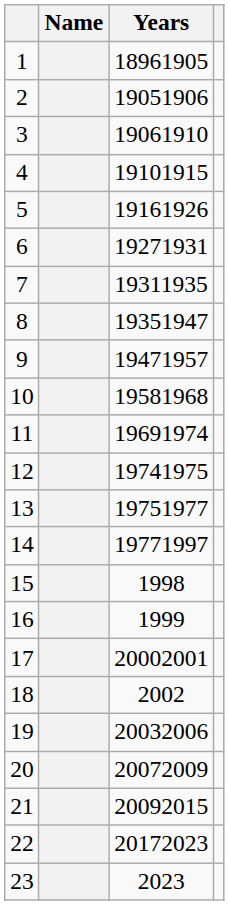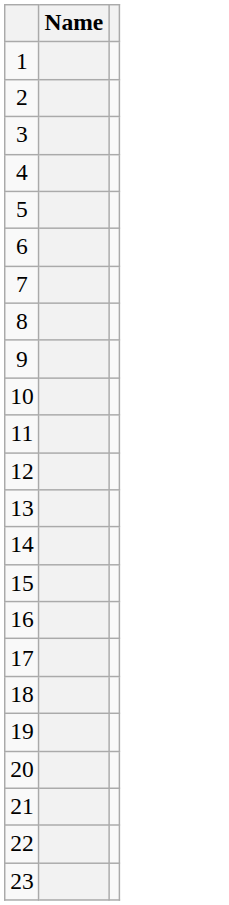 <table class="wikitable sortable plainrowheaders">
 <tr>
 <th align="center"></th>
 <th align="center">Name</th>
-<th align="center">Years</th>
 <th align="center"; class="unsortable"></th>
 </tr>
 <tr>
 <td align="center">1</td>
 <th scope="row"></th>
-<td align="center">18961905</td>
 <td align="center"></td>
 </tr>
 <tr>
 <td align="center">2</td>
 <th scope="row"></th>
-<td align="center">19051906</td>
 <td align="center"></td>
 </tr>
 <tr>
 <td align="center">3</td>
 <th scope="row"></th>
-<td align="center">19061910</td>
 <td align="center"></td>
 </tr>
 <tr>
 <td align="center">4</td>
 <th scope="row"></th>
-<td align="center">19101915</td>
 <td align="center"></td>
 </tr>
 <tr>
 <td align="center">5</td>
 <th scope="row"></th>
-<td align="center">19161926</td>
 <td align="center"></td>
 </tr>
 <tr>
 <td align="center">6</td>
 <th scope="row"></th>
-<td align="center">19271931</td>
 <td align="center"></td>
 </tr>
 <tr>
 <td align="center">7</td>
 <th scope="row"></th>
-<td align="center">19311935</td>
 <td align="center"></td>
 </tr>
 <tr>
 <td align="center">8</td>
 <th scope="row"></th>
-<td align="center">19351947</td>
 <td align="center"></td>
 </tr>
 <tr>
 <td align="center">9</td>
 <th scope="row"></th>
-<td align="center">19471957</td>
 <td align="center"></td>
 </tr>
 <tr>
 <td align="center">10</td>
 <th scope="row"></th>
-<td align="center">19581968</td>
 <td align="center"></td>
 </tr>
 <tr>
 <td align="center">11</td>
 <th scope="row"></th>
-<td align="center">19691974</td>
 <td align="center"></td>
 </tr>
 <tr>
 <td align="center">12</td>
 <th scope="row"></th>
-<td align="center">19741975</td>
 <td align="center"></td>
 </tr>
 <tr>
 <td align="center">13</td>
 <th scope="row"></th>
-<td align="center">19751977</td>
 <td align="center"></td>
 </tr>
 <tr>
 <td align="center">14</td>
 <th scope="row"></th>
-<td align="center">19771997</td>
 <td align="center"></td>
 </tr>
 <tr>
 <td align="center">15</td>
 <th scope="row"></th>
-<td align="center">1998</td>
 <td align="center"></td>
 </tr>
 <tr>
 <td align="center">16</td>
 <th scope="row"></th>
-<td align="center">1999</td>
 <td align="center"></td>
 </tr>
 <tr>
 <td align="center">17</td>
 <th scope="row"></th>
-<td align="center">20002001</td>
 <td align="center"></td>
 </tr>
 <tr>
 <td align="center">18</td>
 <th scope="row"></th>
-<td align="center">2002</td>
 <td align="center"></td>
 </tr>
 <tr>
 <td align="center">19</td>
 <th scope="row"></th>
-<td align="center">20032006</td>
 <td align="center"></td>
 </tr>
 <tr>
 <td align="center">20</td>
 <th scope="row"></th>
-<td align="center">20072009</td>
 <td align="center"></td>
 </tr>
 <tr>
 <td align="center">21</td>
 <th scope="row"></th>
-<td align="center">20092015</td>
 <td align="center"></td>
 </tr>
 <tr>
 <td align="center">22</td>
 <th scope="row"></th>
-<td align="center">20172023</td>
 <td align="center"></td>
 </tr>
 <tr>
 <td align="center">23</td>
 <th scope="row"></th>
-<td align="center">2023</td>
 <td align="center"></td>
 </tr>
 </table>
